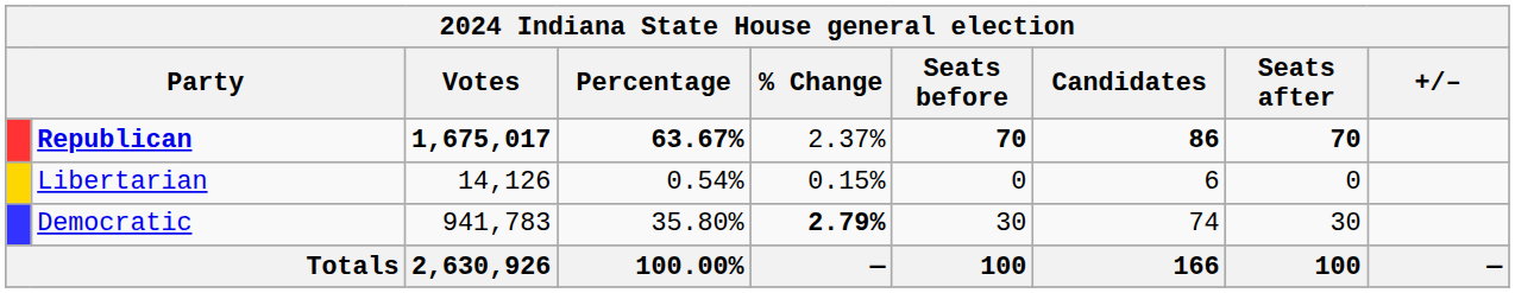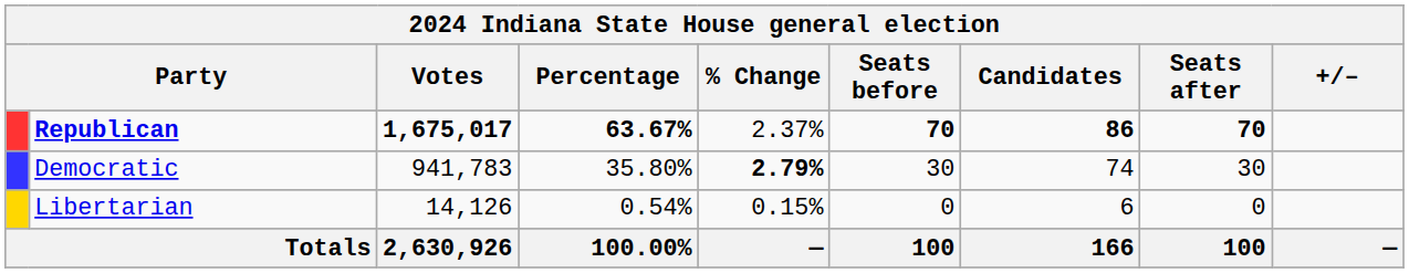 <table class="wikitable">
 <tr>
 <th colspan="9">2024 Indiana State House general election</th>
 </tr>
 <tr style="text-align:center">
 <th colspan=2 style="width: 15em">Party</th>
 <th style="width: 5em">Votes</th>
 <th style="width: 7em">Percentage</th>
 <th style="width: 5em">% Change</th>
 <th style="width: 5em">Seats<br>before</th>
 <th style="width: 7em">Candidates</th>
 <th style="width: 5em">Seats<br>after</th>
 <th style="width: 5em">+/–</th>
 </tr>
 <tr>
 <th style="background-color:#FF3333; width: 3px"></th>
 <td style="width: 130px" ><strong><a href='#'>Republican</a></strong></td>
 <td align="right" ><strong>1,675,017</strong></td>
 <td align="right" ><strong>63.67%</strong></td>
 <td style="text-align:right">2.37%</td>
 <td align="right" ><strong>70</strong></td>
 <td align="right" ><strong>86</strong></td>
 <td align="right" ><strong>70</strong></td>
 <td align="right"></td>
 </tr>
 <tr>
+<th style="background-color:#3333FF; width: 3px"></th>
+<td style="width: 130px"><a href='#'>Democratic</a></td>
+<td align="right">941,783</td>
+<td align="right">35.80%</td>
+<td align="right"><strong>2.79%</strong></td>
+<td align="right">30</td>
+<td align="right">74</td>
+<td align="right">30</td>
+<td align="right"></td>
+</tr>
+<tr>
 <th style="background-color:gold; width: 3px"></th>
 <td style="width: 130px"><a href='#'>Libertarian</a></td>
 <td style="text-align:right">14,126</td>
 <td style="text-align:right">0.54%</td>
 <td style="text-align:right">0.15%</td>
 <td style="text-align:right">0</td>
 <td style="text-align:right">6</td>
 <td style="text-align:right">0</td>
 <td style="text-align:right"></td>
-</tr>
-<tr>
-<th style="background-color:#3333FF; width: 3px"></th>
-<td style="width: 130px"><a href='#'>Democratic</a></td>
-<td align="right">941,783</td>
-<td align="right">35.80%</td>
-<td align="right"><strong>2.79%</strong></td>
-<td align="right">30</td>
-<td align="right">74</td>
-<td align="right">30</td>
-<td align="right"></td>
 </tr>
 <tr>
 <th colspan="2" style="text-align:right">Totals</th>
 <th style="text-align:right">2,630,926</th>
 <th style="text-align:right">100.00%</th>
 <th style="text-align:right">—</th>
 <th style="text-align:right">100</th>
 <th style="text-align:right">166</th>
 <th style="text-align:right">100</th>
 <th style="text-align:right">—</th>
 </tr>
 </table>
